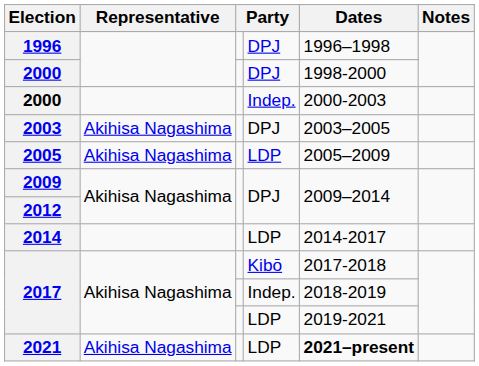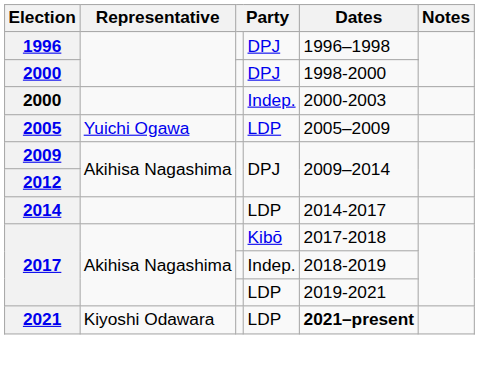 <table class=wikitable>
 <tr valign=bottom>
 <th>Election</th>
 <th>Representative</th>
 <th colspan="2">Party</th>
 <th>Dates</th>
 <th>Notes</th>
 </tr>
 <tr>
 <th rowspan="2"><a href='#'>1996</a></th>
 <td rowspan="3"></td>
 <td bgcolor=></td>
 <td><a href='#'>DPJ</a></td>
 <td>1996–1998</td>
 <td rowspan="3"></td>
 </tr>
 <tr>
 <td rowspan="2" bgcolor=></td>
 <td rowspan="2"><a href='#'>DPJ</a></td>
 <td rowspan="2">1998-2000</td>
 </tr>
 <tr>
 <th><a href='#'>2000</a></th>
 </tr>
 <tr>
 <th>2000</th>
 <td></td>
 <td bgcolor=></td>
 <td><a href='#'>Indep.</a></td>
 <td>2000-2003</td>
 <td></td>
 </tr>
 <tr>
-<th><a href='#'>2003</a></th>
-<td><a href='#'>Akihisa Nagashima</a></td>
-<td bgcolor=></td>
-<td>DPJ</td>
-<td>2003–2005</td>
-<td></td>
-</tr>
-<tr>
 <th><a href='#'>2005</a></th>
-<td><a href='#'>Akihisa Nagashima</a></td>
+<td><a href='#'>Yuichi Ogawa</a></td>
 <td bgcolor=></td>
 <td><a href='#'>LDP</a></td>
 <td>2005–2009</td>
 <td></td>
 </tr>
 <tr>
 <th><a href='#'>2009</a></th>
 <td rowspan="2">Akihisa Nagashima</td>
 <td rowspan="2" bgcolor=></td>
 <td rowspan="2">DPJ</td>
 <td rowspan="2">2009–2014</td>
 <td rowspan="2"></td>
 </tr>
 <tr>
 <th><a href='#'>2012</a></th>
 </tr>
 <tr>
 <th><a href='#'>2014</a></th>
 <td></td>
 <td bgcolor=></td>
 <td>LDP</td>
 <td>2014-2017</td>
 <td></td>
 </tr>
 <tr>
 <th rowspan="3"><a href='#'>2017</a></th>
 <td rowspan="3">Akihisa Nagashima</td>
 <td bgcolor=></td>
 <td><a href='#'>Kibō</a></td>
 <td>2017-2018</td>
 <td rowspan="3"></td>
 </tr>
 <tr>
 <td bgcolor=></td>
 <td>Indep.</td>
 <td>2018-2019</td>
 </tr>
 <tr>
 <td bgcolor=></td>
 <td>LDP</td>
 <td>2019-2021</td>
 </tr>
 <tr>
 <th><a href='#'>2021</a></th>
-<td><a href='#'>Akihisa Nagashima</a></td>
+<td>Kiyoshi Odawara</td>
 <td bgcolor=></td>
 <td>LDP</td>
 <td><strong>2021–present</strong></td>
 <td></td>
 </tr>
 </table>
